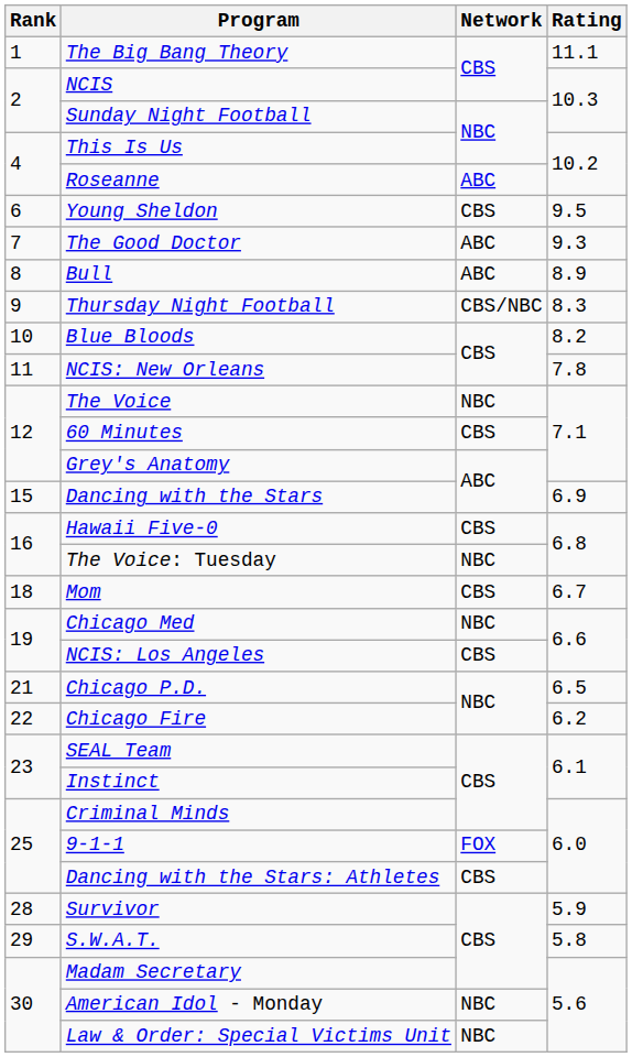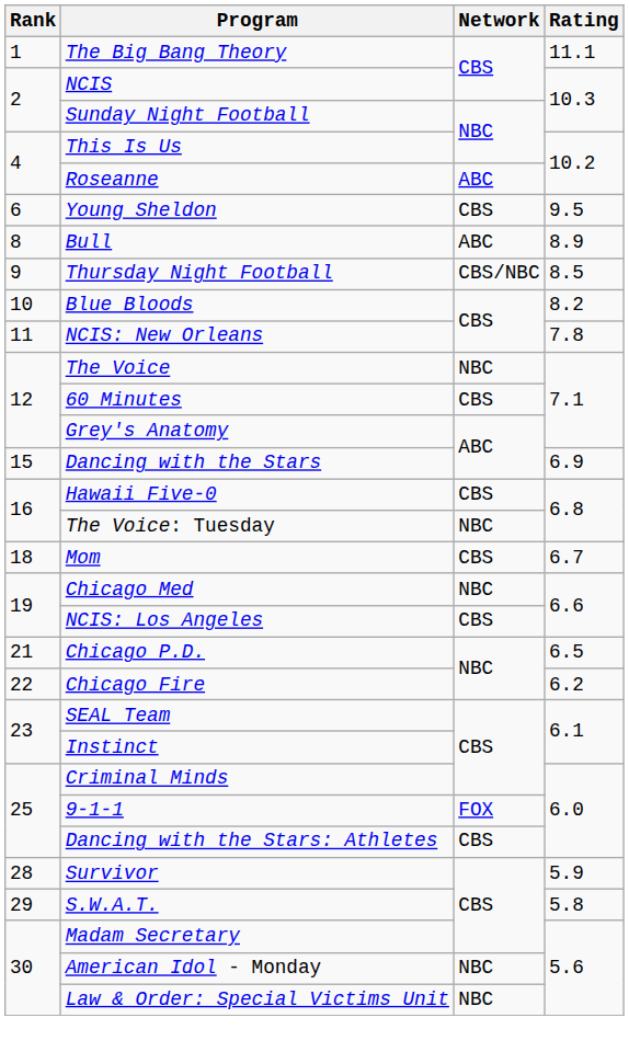 <table class="wikitable">
 <tr>
 <th>Rank</th>
 <th>Program</th>
 <th>Network</th>
 <th>Rating</th>
 </tr>
 <tr>
 <td>1</td>
 <td><em><a href='#'>The Big Bang Theory</a></em></td>
 <td rowspan="2"><a href='#'>CBS</a></td>
 <td>11.1</td>
 </tr>
 <tr>
 <td rowspan="2">2</td>
 <td><em><a href='#'>NCIS</a></em></td>
 <td rowspan="2">10.3</td>
 </tr>
 <tr>
 <td><em><a href='#'>Sunday Night Football</a></em></td>
 <td rowspan="2"><a href='#'>NBC</a></td>
 </tr>
 <tr>
 <td rowspan="2">4</td>
 <td><em><a href='#'>This Is Us</a></em></td>
 <td rowspan="2">10.2</td>
 </tr>
 <tr>
 <td><em><a href='#'>Roseanne</a></em></td>
 <td><a href='#'>ABC</a></td>
 </tr>
 <tr>
 <td>6</td>
 <td><em><a href='#'>Young Sheldon</a></em></td>
 <td>CBS</td>
 <td>9.5</td>
 </tr>
 <tr>
-<td>7</td>
-<td><em><a href='#'>The Good Doctor</a></em></td>
-<td>ABC</td>
-<td>9.3</td>
-</tr>
-<tr>
 <td>8</td>
 <td><em><a href='#'>Bull</a></em></td>
 <td>ABC</td>
 <td>8.9</td>
 </tr>
 <tr>
 <td>9</td>
 <td><em><a href='#'>Thursday Night Football</a></em></td>
 <td>CBS/NBC</td>
-<td>8.3</td>
+<td>8.5</td>
 </tr>
 <tr>
 <td>10</td>
 <td><em><a href='#'>Blue Bloods</a></em></td>
 <td rowspan="2">CBS</td>
 <td>8.2</td>
 </tr>
 <tr>
 <td>11</td>
 <td><em><a href='#'>NCIS: New Orleans</a></em></td>
 <td>7.8</td>
 </tr>
 <tr>
 <td rowspan="3">12</td>
 <td><em><a href='#'>The Voice</a></em></td>
 <td>NBC</td>
 <td rowspan="3">7.1</td>
 </tr>
 <tr>
 <td><em><a href='#'>60 Minutes</a></em></td>
 <td>CBS</td>
 </tr>
 <tr>
 <td><em><a href='#'>Grey's Anatomy</a></em></td>
 <td rowspan="2">ABC</td>
 </tr>
 <tr>
 <td>15</td>
 <td><em><a href='#'>Dancing with the Stars</a></em></td>
 <td>6.9</td>
 </tr>
 <tr>
 <td rowspan="2">16</td>
 <td><em><a href='#'>Hawaii Five-0</a></em></td>
 <td>CBS</td>
 <td rowspan="2">6.8</td>
 </tr>
 <tr>
 <td><em>The Voice</em>: Tuesday</td>
 <td>NBC</td>
 </tr>
 <tr>
 <td>18</td>
 <td><em><a href='#'>Mom</a></em></td>
 <td>CBS</td>
 <td>6.7</td>
 </tr>
 <tr>
 <td rowspan="2">19</td>
 <td><em><a href='#'>Chicago Med</a></em></td>
 <td>NBC</td>
 <td rowspan="2">6.6</td>
 </tr>
 <tr>
 <td><em><a href='#'>NCIS: Los Angeles</a></em></td>
 <td>CBS</td>
 </tr>
 <tr>
 <td>21</td>
 <td><em><a href='#'>Chicago P.D.</a></em></td>
 <td rowspan="2">NBC</td>
 <td>6.5</td>
 </tr>
 <tr>
 <td>22</td>
 <td><em><a href='#'>Chicago Fire</a></em></td>
 <td>6.2</td>
 </tr>
 <tr>
 <td rowspan="2">23</td>
 <td><em><a href='#'>SEAL Team</a></em></td>
 <td rowspan="3">CBS</td>
 <td rowspan="2">6.1</td>
 </tr>
 <tr>
 <td><em><a href='#'>Instinct</a></em></td>
 </tr>
 <tr>
 <td rowspan="3">25</td>
 <td><em><a href='#'>Criminal Minds</a></em></td>
 <td rowspan="3">6.0</td>
 </tr>
 <tr>
 <td><em><a href='#'>9-1-1</a></em></td>
 <td><a href='#'>FOX</a></td>
 </tr>
 <tr>
 <td><em><a href='#'>Dancing with the Stars: Athletes</a></em></td>
 <td>CBS</td>
 </tr>
 <tr>
 <td>28</td>
 <td><em><a href='#'>Survivor</a></em></td>
 <td rowspan="3">CBS</td>
 <td>5.9</td>
 </tr>
 <tr>
 <td>29</td>
 <td><em><a href='#'>S.W.A.T.</a></em></td>
 <td>5.8</td>
 </tr>
 <tr>
 <td rowspan="3">30</td>
 <td><em><a href='#'>Madam Secretary</a></em></td>
 <td rowspan="3">5.6</td>
 </tr>
 <tr>
 <td><em><a href='#'>American Idol</a></em> - Monday</td>
 <td>NBC</td>
 </tr>
 <tr>
 <td><em><a href='#'>Law & Order: Special Victims Unit</a></em></td>
 <td>NBC</td>
 </tr>
 </table>
